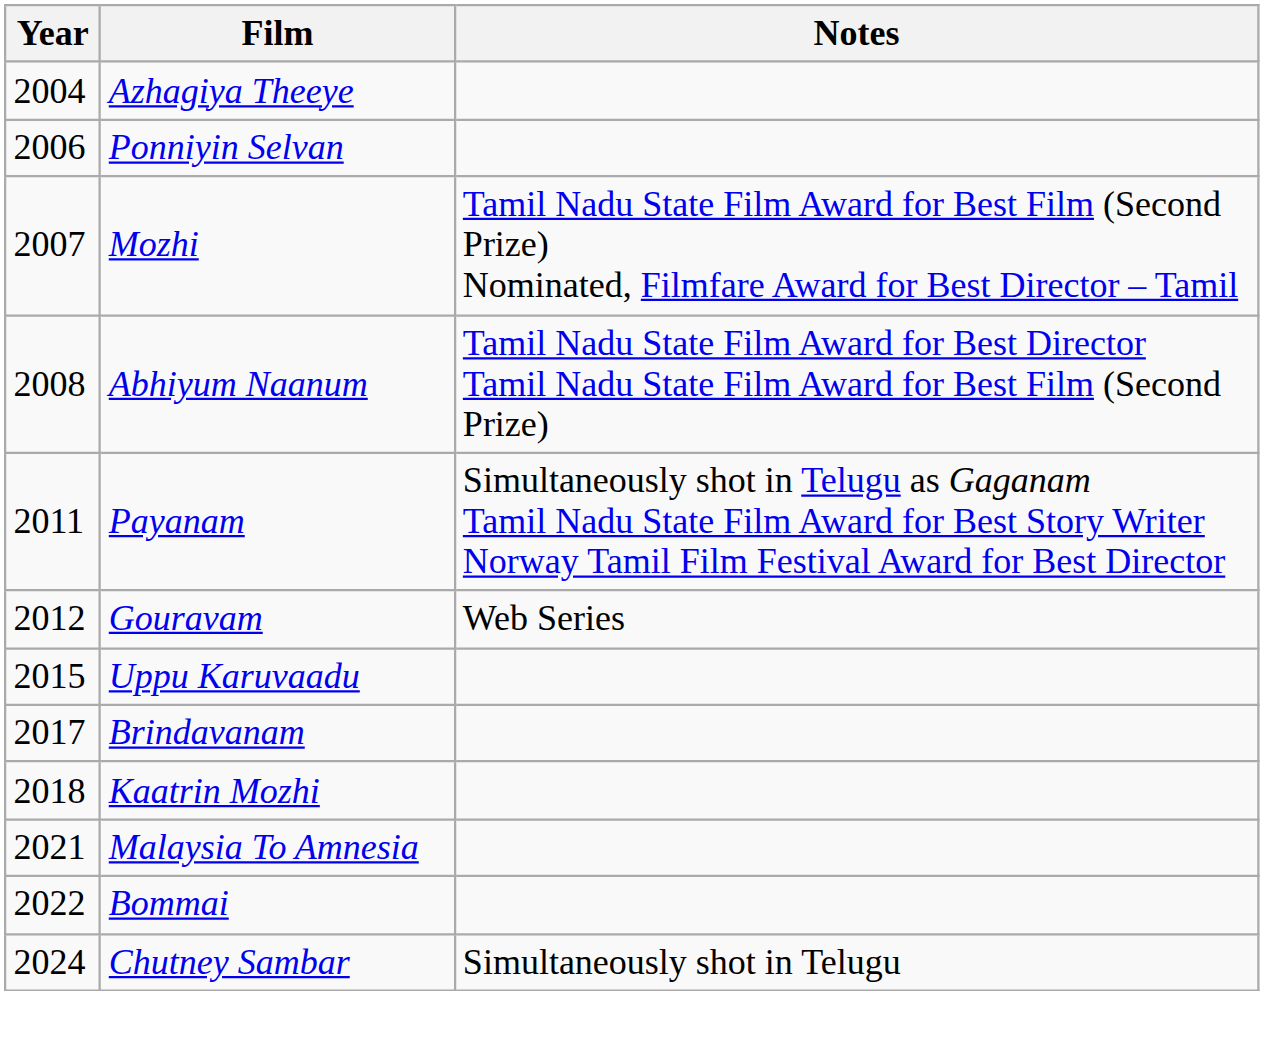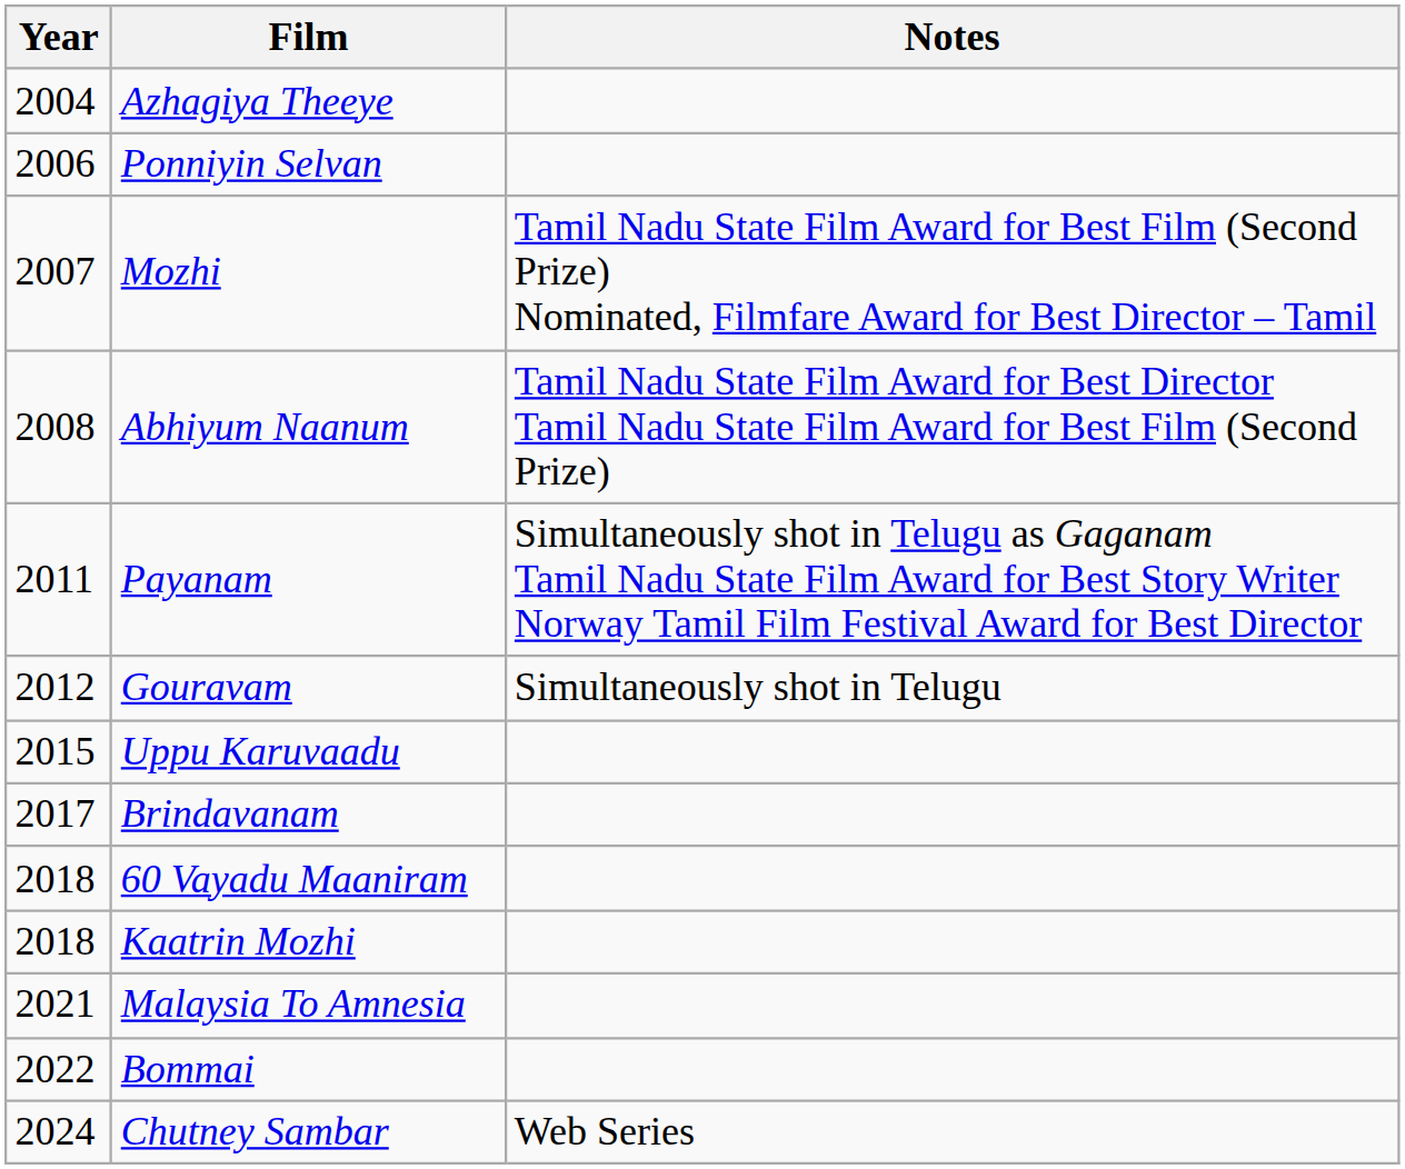 <table class="wikitable sortable">
 <tr>
 <th rowspan="2" style="width:35px;">Year</th>
 <th rowspan="2" style="width:150px;">Film</th>
 <th rowspan="2"  style="text-align:center; width:350px;" class="unsortable">Notes</th>
 </tr>
 <tr>
 </tr>
 <tr>
 <td>2004</td>
 <td><em><a href='#'>Azhagiya Theeye</a></em></td>
 <td></td>
 </tr>
 <tr>
 <td>2006</td>
 <td><em><a href='#'>Ponniyin Selvan</a></em></td>
 <td></td>
 </tr>
 <tr>
 <td>2007</td>
 <td><em><a href='#'>Mozhi</a></em></td>
 <td><a href='#'>Tamil Nadu State Film Award for Best Film</a> (Second Prize)<br> Nominated, <a href='#'>Filmfare Award for Best Director – Tamil</a></td>
 </tr>
 <tr>
 <td>2008</td>
 <td><em><a href='#'>Abhiyum Naanum</a></em></td>
 <td><a href='#'>Tamil Nadu State Film Award for Best Director</a><br><a href='#'>Tamil Nadu State Film Award for Best Film</a> (Second Prize)</td>
 </tr>
 <tr>
 <td>2011</td>
 <td><em><a href='#'>Payanam</a></em></td>
 <td>Simultaneously shot in <a href='#'>Telugu</a> as <em>Gaganam</em><br><a href='#'>Tamil Nadu State Film Award for Best Story Writer</a><br> <a href='#'>Norway Tamil Film Festival Award for Best Director</a></td>
 </tr>
 <tr>
 <td>2012</td>
 <td><em><a href='#'>Gouravam</a></em></td>
-<td>Web Series</td>
+<td>Simultaneously shot in Telugu</td>
 </tr>
 <tr>
 <td>2015</td>
 <td><em><a href='#'>Uppu Karuvaadu</a></em></td>
 <td></td>
 </tr>
 <tr>
 <td>2017</td>
 <td><em><a href='#'>Brindavanam</a></em></td>
+<td></td>
+</tr>
+<tr>
+<td>2018</td>
+<td><em><a href='#'>60 Vayadu Maaniram</a></em></td>
 <td></td>
 </tr>
 <tr>
 <td>2018</td>
 <td><em><a href='#'>Kaatrin Mozhi</a></em></td>
 <td></td>
 </tr>
 <tr>
 <td>2021</td>
 <td><em><a href='#'>Malaysia To Amnesia</a></em></td>
 <td></td>
 </tr>
 <tr>
 <td>2022</td>
 <td><em><a href='#'>Bommai</a></em></td>
 <td></td>
 </tr>
 <tr>
 <td>2024</td>
 <td><em><a href='#'>Chutney Sambar</a></em></td>
-<td>Simultaneously shot in Telugu</td>
+<td>Web Series</td>
 </tr>
 </table>
